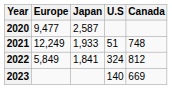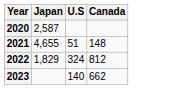 <table class="wikitable">
 <tr>
 <th>Year</th>
-<th>Europe</th>
 <th>Japan</th>
 <th>U.S</th>
 <th>Canada</th>
 </tr>
 <tr>
 <th>2020</th>
-<td>9,477</td>
 <td>2,587</td>
 <td></td>
 <td></td>
 </tr>
 <tr>
 <th>2021</th>
-<td>12,249</td>
-<td>1,933</td>
+<td>4,655</td>
 <td>51</td>
-<td>748</td>
+<td>148</td>
 </tr>
 <tr>
 <th>2022</th>
-<td>5,849</td>
-<td>1,841</td>
+<td>1,829</td>
 <td>324</td>
 <td>812</td>
 </tr>
 <tr>
 <th>2023</th>
 <td></td>
-<td></td>
 <td>140</td>
-<td>669</td>
+<td>662</td>
 </tr>
 </table>
